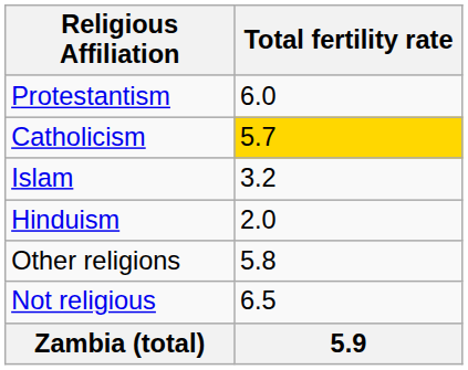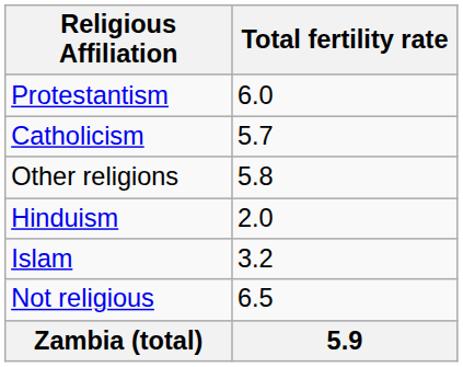 <table class="wikitable sortable">
 <tr>
 <th style="width:100pt;">Religious Affiliation </th>
 <th style="width:100pt;">Total fertility rate</th>
 </tr>
 <tr>
 <td><a href='#'>Protestantism</a></td>
 <td>6.0</td>
 </tr>
 <tr>
 <td><a href='#'>Catholicism</a></td>
-<td style="background: gold;">5.7</td>
+<td>5.7</td>
 </tr>
 <tr>
-<td><a href='#'>Islam</a></td>
-<td>3.2</td>
+<td>Other religions</td>
+<td>5.8</td>
 </tr>
 <tr>
 <td><a href='#'>Hinduism</a></td>
 <td>2.0</td>
 </tr>
 <tr>
-<td>Other religions</td>
-<td>5.8</td>
+<td><a href='#'>Islam</a></td>
+<td>3.2</td>
 </tr>
 <tr>
 <td><a href='#'>Not religious</a></td>
 <td>6.5</td>
 </tr>
 <tr>
 <th>Zambia (total)</th>
 <th>5.9</th>
 </tr>
 </table>
